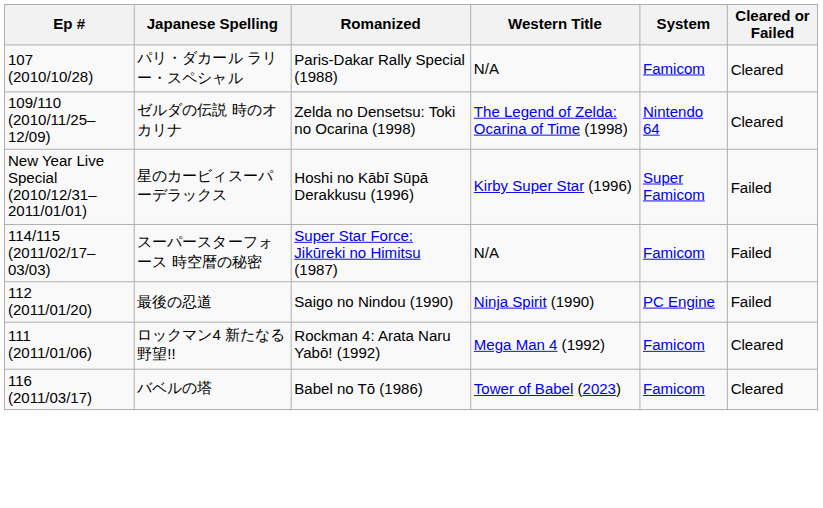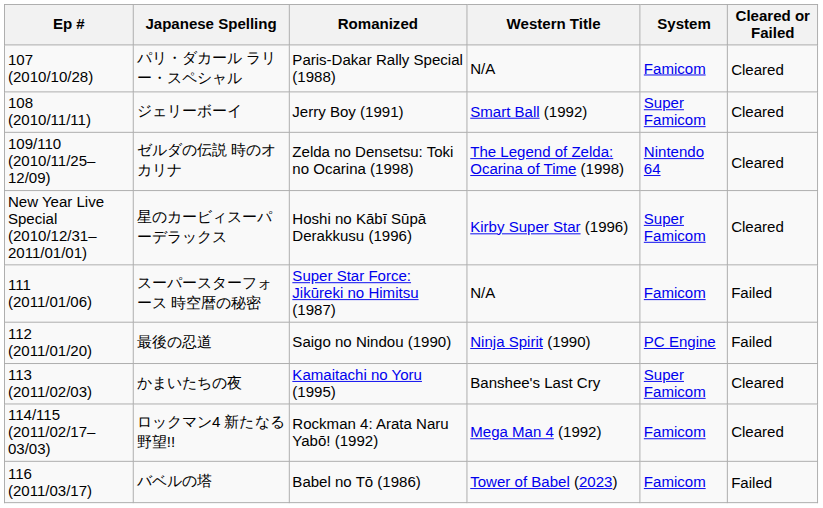 <table class="wikitable" style="width:98%;">
 <tr>
 <th>Ep #</th>
 <th>Japanese Spelling</th>
 <th>Romanized</th>
 <th>Western Title</th>
 <th>System</th>
 <th>Cleared or Failed</th>
 </tr>
 <tr>
 <td>107<br>(2010/10/28)</td>
 <td>パリ・ダカール ラリー・スペシャル</td>
 <td>Paris-Dakar Rally Special (1988)</td>
 <td>N/A</td>
 <td><a href='#'>Famicom</a></td>
 <td>Cleared<sup></sup></td>
 </tr>
 <tr>
+<td>108<br>(2010/11/11)</td>
+<td>ジェリーボーイ</td>
+<td>Jerry Boy (1991)</td>
+<td><a href='#'>Smart Ball</a> (1992)</td>
+<td><a href='#'>Super Famicom</a></td>
+<td>Cleared</td>
+</tr>
+<tr>
 <td>109/110<br>(2010/11/25–12/09)</td>
 <td>ゼルダの伝説 時のオカリナ</td>
 <td>Zelda no Densetsu: Toki no Ocarina (1998)</td>
 <td><a href='#'>The Legend of Zelda: Ocarina of Time</a> (1998)</td>
 <td><a href='#'>Nintendo 64</a></td>
 <td>Cleared<sup></sup></td>
 </tr>
 <tr>
 <td>New Year Live Special<br>(2010/12/31–2011/01/01)</td>
 <td>星のカービィスーパーデラックス</td>
 <td>Hoshi no Kābī Sūpā Derakkusu (1996)</td>
 <td><a href='#'>Kirby Super Star</a> (1996)</td>
 <td><a href='#'>Super Famicom</a></td>
-<td>Failed<sup></sup></td>
+<td>Cleared</td>
 </tr>
 <tr>
-<td>114/115<br>(2011/02/17–03/03)</td>
+<td>111<br>(2011/01/06)</td>
 <td>スーパースターフォース 時空暦の秘密</td>
 <td><a href='#'>Super Star Force: Jikūreki no Himitsu</a> (1987)</td>
 <td>N/A</td>
 <td><a href='#'>Famicom</a></td>
 <td>Failed</td>
 </tr>
 <tr>
 <td>112<br>(2011/01/20)</td>
 <td>最後の忍道</td>
 <td>Saigo no Nindou (1990)</td>
 <td><a href='#'>Ninja Spirit</a> (1990)</td>
 <td><a href='#'>PC Engine</a></td>
 <td>Failed</td>
 </tr>
 <tr>
-<td>111<br>(2011/01/06)</td>
+<td>113<br>(2011/02/03)</td>
+<td>かまいたちの夜</td>
+<td><a href='#'>Kamaitachi no Yoru</a> (1995)</td>
+<td>Banshee's Last Cry</td>
+<td><a href='#'>Super Famicom</a></td>
+<td>Cleared</td>
+</tr>
+<tr>
+<td>114/115<br>(2011/02/17–03/03)</td>
 <td>ロックマン4 新たなる野望!!</td>
 <td>Rockman 4: Arata Naru Yabō! (1992)</td>
 <td><a href='#'>Mega Man 4</a> (1992)</td>
 <td><a href='#'>Famicom</a></td>
 <td>Cleared</td>
 </tr>
 <tr>
 <td>116<br>(2011/03/17)</td>
 <td>バベルの塔</td>
 <td>Babel no Tō (1986)</td>
 <td><a href='#'>Tower of Babel</a> (<a href='#'>2023</a>)</td>
 <td><a href='#'>Famicom</a></td>
-<td>Cleared</td>
+<td>Failed<sup></sup></td>
 </tr>
 </table>
